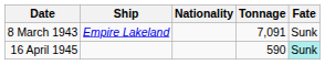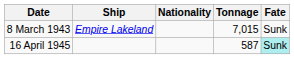 <table class="wikitable sortable">
 <tr>
 <th>Date</th>
 <th>Ship</th>
 <th>Nationality</th>
 <th>Tonnage</th>
 <th>Fate</th>
 </tr>
 <tr>
 <td align="right">8 March 1943</td>
 <td align="left"><a href='#'><em>Empire Lakeland</em></a></td>
 <td align="left"></td>
-<td align="right">7,091</td>
+<td align="right">7,015</td>
 <td align="left">Sunk</td>
 </tr>
 <tr>
 <td align="right">16 April 1945</td>
 <td align="left"></td>
 <td align="left"></td>
-<td align="right">590</td>
+<td align="right">587</td>
 <td align="left" style="background: paleturquoise;">Sunk</td>
 </tr>
 </table>
